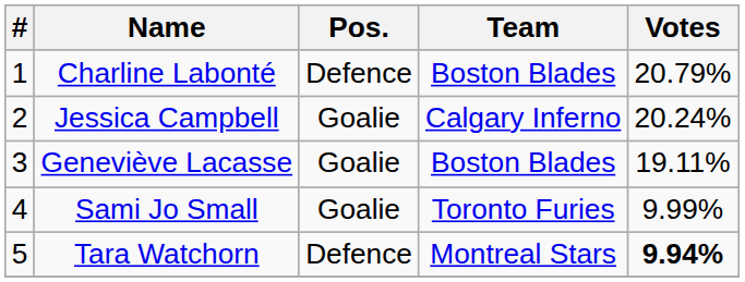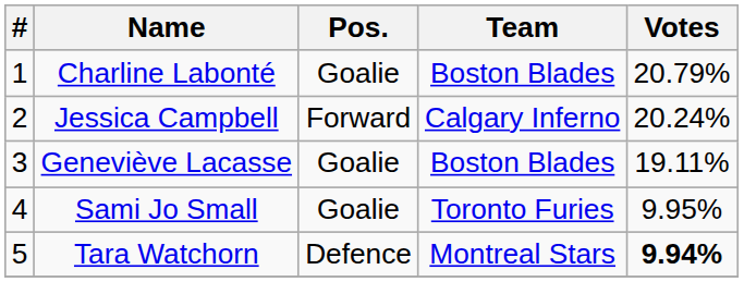 <table class="wikitable sortable" style="text-align:center;"!Number>
 <tr>
 <th>#</th>
 <th>Name</th>
 <th>Pos.</th>
 <th>Team</th>
 <th>Votes</th>
 </tr>
 <tr>
 <td>1</td>
 <td><a href='#'>Charline Labonté</a></td>
-<td>Defence</td>
+<td>Goalie</td>
 <td><a href='#'>Boston Blades</a></td>
 <td>20.79%</td>
 </tr>
 <tr>
 <td>2</td>
 <td><a href='#'>Jessica Campbell</a></td>
-<td>Goalie</td>
+<td>Forward</td>
 <td><a href='#'>Calgary Inferno</a></td>
 <td>20.24%</td>
 </tr>
 <tr>
 <td>3</td>
 <td><a href='#'>Geneviève Lacasse</a></td>
 <td>Goalie</td>
 <td><a href='#'>Boston Blades</a></td>
 <td>19.11%</td>
 </tr>
 <tr>
 <td>4</td>
 <td><a href='#'>Sami Jo Small</a></td>
 <td>Goalie</td>
 <td><a href='#'>Toronto Furies</a></td>
-<td>9.99%</td>
+<td>9.95%</td>
 </tr>
 <tr>
 <td>5</td>
 <td><a href='#'>Tara Watchorn</a></td>
 <td>Defence</td>
 <td><a href='#'>Montreal Stars</a></td>
 <td><strong>9.94%</strong></td>
 </tr>
 <tr>
 </tr>
 </table>
